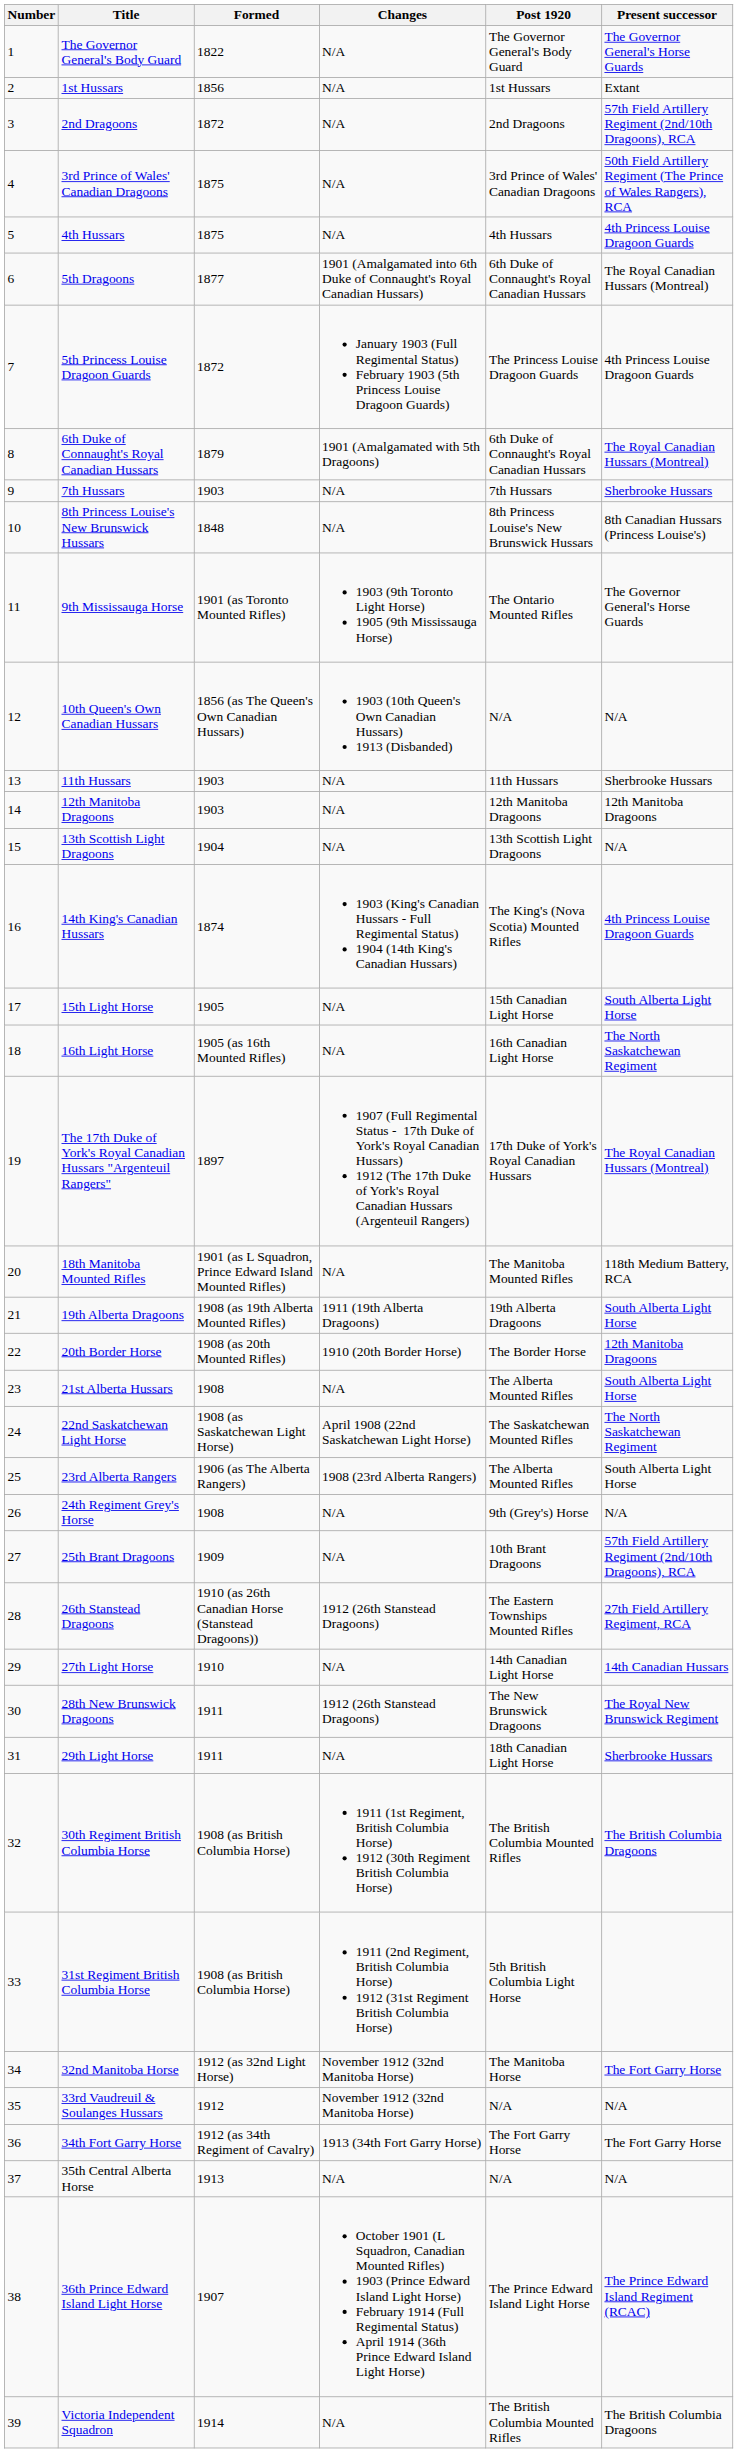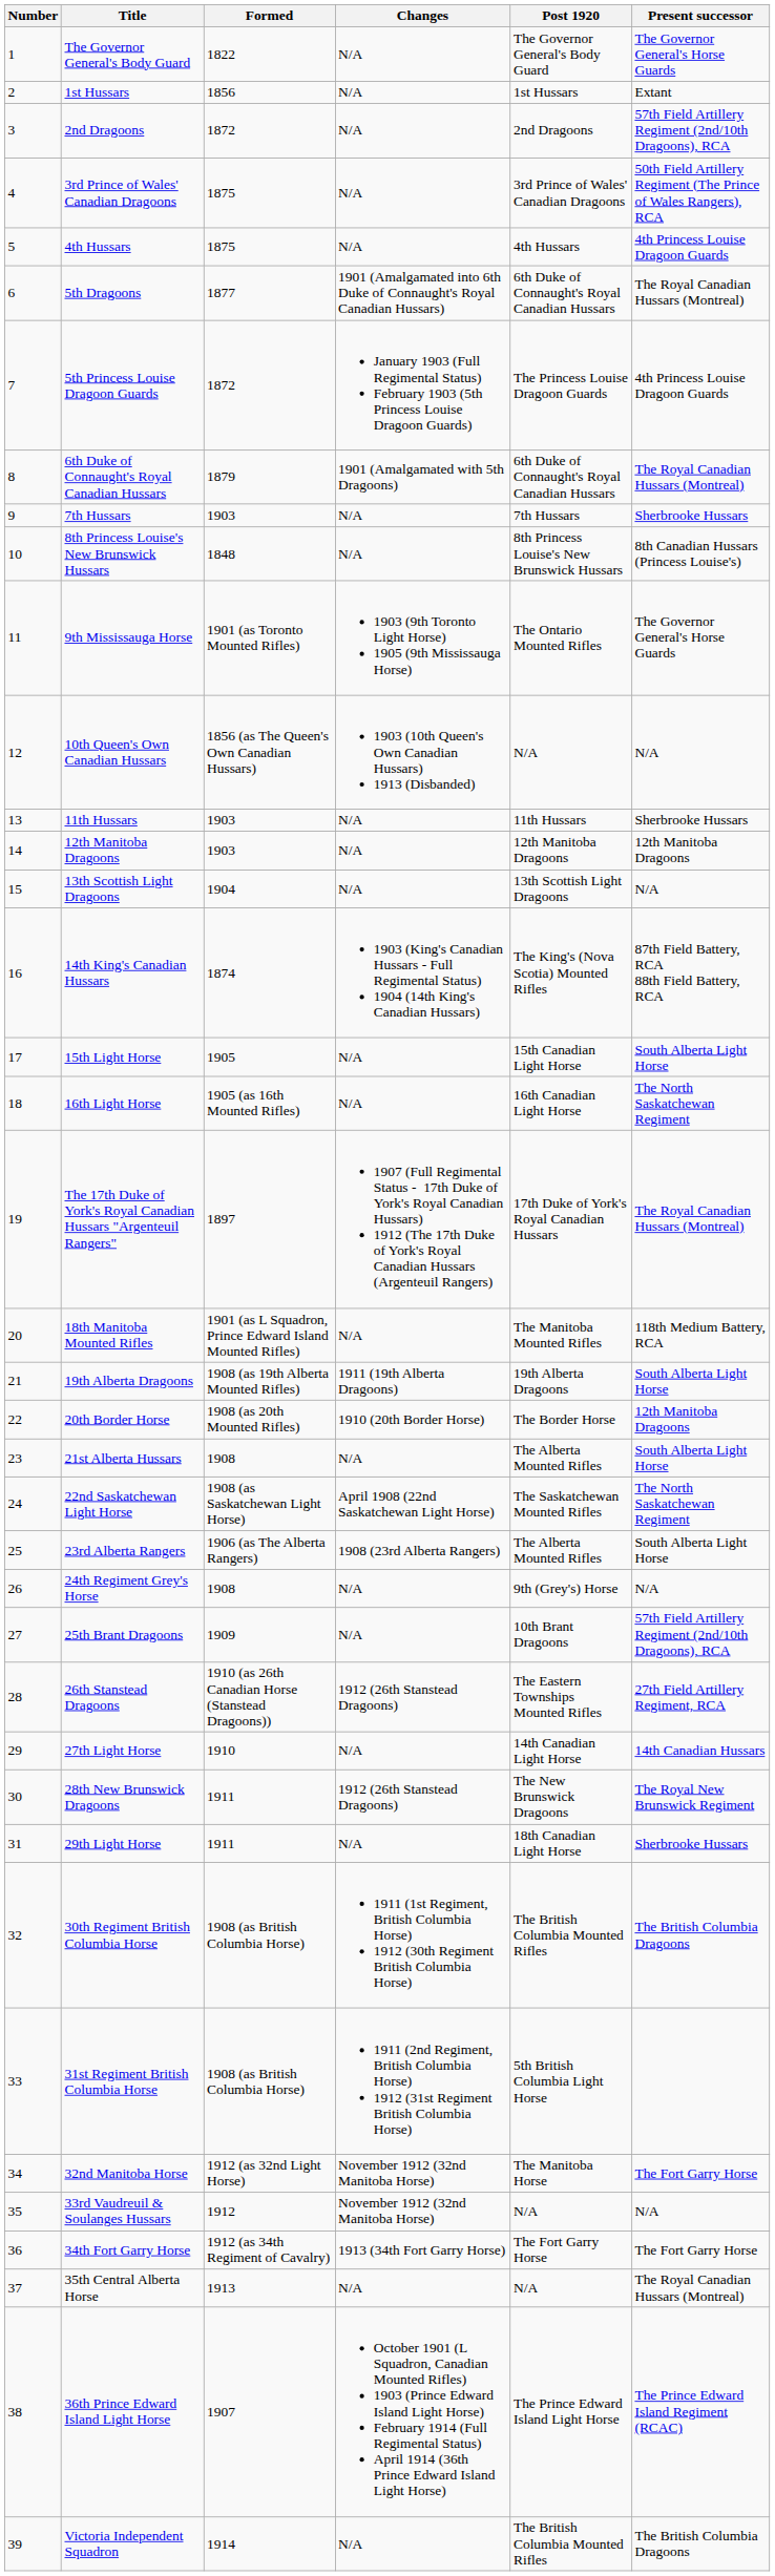 <table class="wikitable">
 <tr>
 <th scope=col>Number</th>
 <th scope=col>Title</th>
 <th scope=col>Formed</th>
 <th scope=col>Changes</th>
 <th scope=col>Post 1920</th>
 <th scope=col>Present successor</th>
 </tr>
 <tr>
 <td>1</td>
 <td><a href='#'>The Governor General's Body Guard</a></td>
 <td>1822</td>
 <td>N/A</td>
 <td>The Governor General's Body Guard</td>
 <td><a href='#'>The Governor General's Horse Guards</a></td>
 </tr>
 <tr>
 <td>2</td>
 <td><a href='#'>1st Hussars</a></td>
 <td>1856</td>
 <td>N/A</td>
 <td>1st Hussars</td>
 <td>Extant</td>
 </tr>
 <tr>
 <td>3</td>
 <td><a href='#'>2nd Dragoons</a></td>
 <td>1872</td>
 <td>N/A</td>
 <td>2nd Dragoons</td>
 <td><a href='#'>57th Field Artillery Regiment (2nd/10th Dragoons), RCA</a></td>
 </tr>
 <tr>
 <td>4</td>
 <td><a href='#'>3rd Prince of Wales' Canadian Dragoons</a></td>
 <td>1875</td>
 <td>N/A</td>
 <td>3rd Prince of Wales' Canadian Dragoons</td>
 <td><a href='#'>50th Field Artillery Regiment (The Prince of Wales Rangers), RCA</a></td>
 </tr>
 <tr>
 <td>5</td>
 <td><a href='#'>4th Hussars</a></td>
 <td>1875</td>
 <td>N/A</td>
 <td>4th Hussars</td>
 <td><a href='#'>4th Princess Louise Dragoon Guards</a></td>
 </tr>
 <tr>
 <td>6</td>
 <td><a href='#'>5th Dragoons</a></td>
 <td>1877</td>
 <td>1901 (Amalgamated into 6th Duke of Connaught's Royal Canadian Hussars)</td>
 <td>6th Duke of Connaught's Royal Canadian Hussars</td>
 <td>The Royal Canadian Hussars (Montreal)</td>
 </tr>
 <tr>
 <td>7</td>
 <td><a href='#'>5th Princess Louise Dragoon Guards</a></td>
 <td>1872</td>
 <td><br><ul><li>January 1903 (Full Regimental Status)</li><li>February 1903 (5th Princess Louise Dragoon Guards)</li></ul></td>
 <td>The Princess Louise Dragoon Guards</td>
 <td>4th Princess Louise Dragoon Guards</td>
 </tr>
 <tr>
 <td>8</td>
 <td><a href='#'>6th Duke of Connaught's Royal Canadian Hussars</a></td>
 <td>1879</td>
 <td>1901 (Amalgamated with 5th Dragoons)</td>
 <td>6th Duke of Connaught's Royal Canadian Hussars</td>
 <td><a href='#'>The Royal Canadian Hussars (Montreal)</a></td>
 </tr>
 <tr>
 <td>9</td>
 <td><a href='#'>7th Hussars</a></td>
 <td>1903</td>
 <td>N/A</td>
 <td>7th Hussars</td>
 <td><a href='#'>Sherbrooke Hussars</a></td>
 </tr>
 <tr>
 <td>10</td>
 <td><a href='#'>8th Princess Louise's New Brunswick Hussars</a></td>
 <td>1848</td>
 <td>N/A</td>
 <td>8th Princess Louise's New Brunswick Hussars</td>
 <td>8th Canadian Hussars (Princess Louise's)</td>
 </tr>
 <tr>
 <td>11</td>
 <td><a href='#'>9th Mississauga Horse</a></td>
 <td>1901 (as Toronto Mounted Rifles)</td>
 <td><br><ul><li>1903 (9th Toronto Light Horse)</li><li>1905 (9th Mississauga Horse)</li></ul></td>
 <td>The Ontario Mounted Rifles</td>
 <td>The Governor General's Horse Guards</td>
 </tr>
 <tr>
 <td>12</td>
 <td><a href='#'>10th Queen's Own Canadian Hussars</a></td>
 <td>1856 (as The Queen's Own Canadian Hussars)</td>
 <td><br><ul><li>1903 (10th Queen's Own Canadian Hussars)</li><li>1913 (Disbanded)</li></ul></td>
 <td>N/A</td>
 <td>N/A</td>
 </tr>
 <tr>
 <td>13</td>
 <td><a href='#'>11th Hussars</a></td>
 <td>1903</td>
 <td>N/A</td>
 <td>11th Hussars</td>
 <td>Sherbrooke Hussars</td>
 </tr>
 <tr>
 <td>14</td>
 <td><a href='#'>12th Manitoba Dragoons</a></td>
 <td>1903</td>
 <td>N/A</td>
 <td>12th Manitoba Dragoons</td>
 <td>12th Manitoba Dragoons</td>
 </tr>
 <tr>
 <td>15</td>
 <td><a href='#'>13th Scottish Light Dragoons</a></td>
 <td>1904</td>
 <td>N/A</td>
 <td>13th Scottish Light Dragoons</td>
 <td>N/A</td>
 </tr>
 <tr>
 <td>16</td>
 <td><a href='#'>14th King's Canadian Hussars</a></td>
 <td>1874</td>
 <td><br><ul><li>1903 (King's Canadian Hussars - Full Regimental Status)</li><li>1904 (14th King's Canadian Hussars)</li></ul></td>
 <td>The King's (Nova Scotia) Mounted Rifles</td>
-<td><a href='#'>4th Princess Louise Dragoon Guards</a></td>
+<td>87th Field Battery, RCA<br>88th Field Battery, RCA</td>
 </tr>
 <tr>
 <td>17</td>
 <td><a href='#'>15th Light Horse</a></td>
 <td>1905</td>
 <td>N/A</td>
 <td>15th Canadian Light Horse</td>
 <td><a href='#'>South Alberta Light Horse</a></td>
 </tr>
 <tr>
 <td>18</td>
 <td><a href='#'>16th Light Horse</a></td>
 <td>1905 (as 16th Mounted Rifles)</td>
 <td>N/A</td>
 <td>16th Canadian Light Horse</td>
 <td><a href='#'>The North Saskatchewan Regiment</a></td>
 </tr>
 <tr>
 <td>19</td>
 <td><a href='#'>The 17th Duke of York's Royal Canadian Hussars "Argenteuil Rangers"</a></td>
 <td>1897</td>
 <td><br><ul><li>1907 (Full Regimental Status -  17th Duke of York's Royal Canadian Hussars)</li><li>1912 (The 17th Duke of York's Royal Canadian Hussars (Argenteuil Rangers)</li></ul></td>
 <td>17th Duke of York's Royal Canadian Hussars</td>
 <td><a href='#'>The Royal Canadian Hussars (Montreal)</a></td>
 </tr>
 <tr>
 <td>20</td>
 <td><a href='#'>18th Manitoba Mounted Rifles</a></td>
 <td>1901 (as L Squadron, Prince Edward Island Mounted Rifles)</td>
 <td>N/A</td>
 <td>The Manitoba Mounted Rifles</td>
 <td>118th Medium Battery, RCA</td>
 </tr>
 <tr>
 <td>21</td>
 <td><a href='#'>19th Alberta Dragoons</a></td>
 <td>1908 (as 19th Alberta Mounted Rifles)</td>
 <td>1911 (19th Alberta Dragoons)</td>
 <td>19th Alberta Dragoons</td>
 <td><a href='#'>South Alberta Light Horse</a></td>
 </tr>
 <tr>
 <td>22</td>
 <td><a href='#'>20th Border Horse</a></td>
 <td>1908 (as 20th Mounted Rifles)</td>
 <td>1910 (20th Border Horse)</td>
 <td>The Border Horse</td>
 <td><a href='#'>12th Manitoba Dragoons</a></td>
 </tr>
 <tr>
 <td>23</td>
 <td><a href='#'>21st Alberta Hussars</a></td>
 <td>1908</td>
 <td>N/A</td>
 <td>The Alberta Mounted Rifles</td>
 <td><a href='#'>South Alberta Light Horse</a></td>
 </tr>
 <tr>
 <td>24</td>
 <td><a href='#'>22nd Saskatchewan Light Horse</a></td>
 <td>1908 (as Saskatchewan Light Horse)</td>
 <td>April 1908 (22nd Saskatchewan Light Horse)</td>
 <td>The Saskatchewan Mounted Rifles</td>
 <td><a href='#'>The North Saskatchewan Regiment</a></td>
 </tr>
 <tr>
 <td>25</td>
 <td><a href='#'>23rd Alberta Rangers</a></td>
 <td>1906 (as The Alberta Rangers)</td>
 <td>1908 (23rd Alberta Rangers)</td>
 <td>The Alberta Mounted Rifles</td>
 <td>South Alberta Light Horse</td>
 </tr>
 <tr>
 <td>26</td>
 <td><a href='#'>24th Regiment Grey's Horse</a></td>
 <td>1908</td>
 <td>N/A</td>
 <td>9th (Grey's) Horse</td>
 <td>N/A</td>
 </tr>
 <tr>
 <td>27</td>
 <td><a href='#'>25th Brant Dragoons</a></td>
 <td>1909</td>
 <td>N/A</td>
 <td>10th Brant Dragoons</td>
 <td><a href='#'>57th Field Artillery Regiment (2nd/10th Dragoons), RCA</a></td>
 </tr>
 <tr>
 <td>28</td>
 <td><a href='#'>26th Stanstead Dragoons</a></td>
 <td>1910 (as 26th Canadian Horse (Stanstead Dragoons))</td>
 <td>1912 (26th Stanstead Dragoons)</td>
 <td>The Eastern Townships Mounted Rifles</td>
 <td><a href='#'>27th Field Artillery Regiment, RCA</a></td>
 </tr>
 <tr>
 <td>29</td>
 <td><a href='#'>27th Light Horse</a></td>
 <td>1910</td>
 <td>N/A</td>
 <td>14th Canadian Light Horse</td>
 <td><a href='#'>14th Canadian Hussars</a></td>
 </tr>
 <tr>
 <td>30</td>
 <td><a href='#'>28th New Brunswick Dragoons</a></td>
 <td>1911</td>
 <td>1912 (26th Stanstead Dragoons)</td>
 <td>The New Brunswick Dragoons</td>
 <td><a href='#'>The Royal New Brunswick Regiment</a></td>
 </tr>
 <tr>
 <td>31</td>
 <td><a href='#'>29th Light Horse</a></td>
 <td>1911</td>
 <td>N/A</td>
 <td>18th Canadian Light Horse</td>
 <td><a href='#'>Sherbrooke Hussars</a></td>
 </tr>
 <tr>
 <td>32</td>
 <td><a href='#'>30th Regiment British Columbia Horse</a></td>
 <td>1908 (as British Columbia Horse)</td>
 <td><br><ul><li>1911 (1st Regiment, British Columbia Horse)</li><li>1912 (30th Regiment British Columbia Horse)</li></ul></td>
 <td>The British Columbia Mounted Rifles</td>
 <td><a href='#'>The British Columbia Dragoons</a></td>
 </tr>
 <tr>
 <td>33</td>
 <td><a href='#'>31st Regiment British Columbia Horse</a></td>
 <td>1908 (as British Columbia Horse)</td>
 <td><br><ul><li>1911 (2nd Regiment, British Columbia Horse)</li><li>1912 (31st Regiment British Columbia Horse)</li></ul></td>
 <td>5th British Columbia Light Horse</td>
 <td></td>
 </tr>
 <tr>
 <td>34</td>
 <td><a href='#'>32nd Manitoba Horse</a></td>
 <td>1912 (as 32nd Light Horse)</td>
 <td>November 1912 (32nd Manitoba Horse)</td>
 <td>The Manitoba Horse</td>
 <td><a href='#'>The Fort Garry Horse</a></td>
 </tr>
 <tr>
 <td>35</td>
 <td><a href='#'>33rd Vaudreuil & Soulanges Hussars</a></td>
 <td>1912</td>
 <td>November 1912 (32nd Manitoba Horse)</td>
 <td>N/A</td>
 <td>N/A</td>
 </tr>
 <tr>
 <td>36</td>
 <td><a href='#'>34th Fort Garry Horse</a></td>
 <td>1912 (as 34th Regiment of Cavalry)</td>
 <td>1913 (34th Fort Garry Horse)</td>
 <td>The Fort Garry Horse</td>
 <td>The Fort Garry Horse</td>
 </tr>
 <tr>
 <td>37</td>
 <td>35th Central Alberta Horse</td>
 <td>1913</td>
 <td>N/A</td>
 <td>N/A</td>
-<td>N/A</td>
+<td>The Royal Canadian Hussars (Montreal)</td>
 </tr>
 <tr>
 <td>38</td>
 <td><a href='#'>36th Prince Edward Island Light Horse</a></td>
 <td>1907</td>
 <td><br><ul><li>October 1901 (L Squadron, Canadian Mounted Rifles)</li><li>1903 (Prince Edward Island Light Horse)</li><li>February 1914 (Full Regimental Status)</li><li>April 1914 (36th Prince Edward Island Light Horse)</li></ul></td>
 <td>The Prince Edward Island Light Horse</td>
 <td><a href='#'>The Prince Edward Island Regiment (RCAC)</a></td>
 </tr>
 <tr>
 <td>39</td>
 <td><a href='#'>Victoria Independent Squadron</a></td>
 <td>1914</td>
 <td>N/A</td>
 <td>The British Columbia Mounted Rifles</td>
 <td>The British Columbia Dragoons</td>
 </tr>
 </table>
